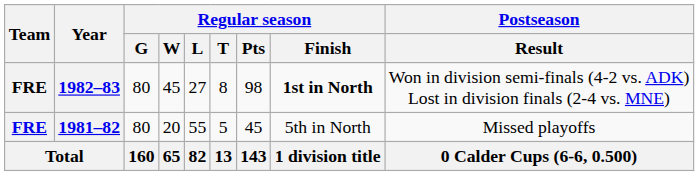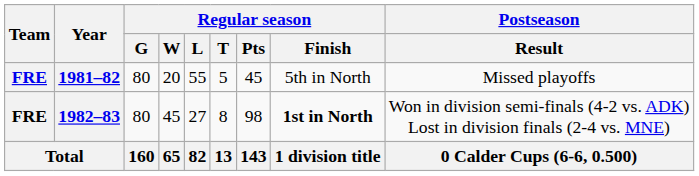 <table class="wikitable" style="font-size: 95%; text-align:center;">
 <tr>
 <th rowspan="2">Team</th>
 <th rowspan="2">Year</th>
 <th colspan="6"><a href='#'>Regular season</a></th>
 <th colspan="1"><a href='#'>Postseason</a></th>
 </tr>
 <tr>
 <th>G</th>
 <th>W</th>
 <th>L</th>
 <th>T</th>
 <th>Pts</th>
 <th>Finish</th>
 <th>Result</th>
 </tr>
 <tr>
+<th><a href='#'>FRE</a></th>
+<th><a href='#'>1981–82</a></th>
+<td>80</td>
+<td>20</td>
+<td>55</td>
+<td>5</td>
+<td>45</td>
+<td>5th in North</td>
+<td>Missed playoffs</td>
+</tr>
+<tr>
 <th>FRE</th>
 <th><a href='#'>1982–83</a></th>
 <td>80</td>
 <td>45</td>
 <td>27</td>
 <td>8</td>
 <td>98</td>
 <td><strong>1st in North</strong></td>
 <td>Won in division semi-finals (4-2 vs. <a href='#'>ADK</a>) <br> Lost in division finals (2-4 vs. <a href='#'>MNE</a>)</td>
-</tr>
-<tr>
-<th><a href='#'>FRE</a></th>
-<th><a href='#'>1981–82</a></th>
-<td>80</td>
-<td>20</td>
-<td>55</td>
-<td>5</td>
-<td>45</td>
-<td>5th in North</td>
-<td>Missed playoffs</td>
 </tr>
 <tr>
 <th colspan="2">Total</th>
 <th>160</th>
 <th>65</th>
 <th>82</th>
 <th>13</th>
 <th>143</th>
 <th>1 division title</th>
 <th>0 Calder Cups (6-6, 0.500)</th>
 </tr>
 </table>
